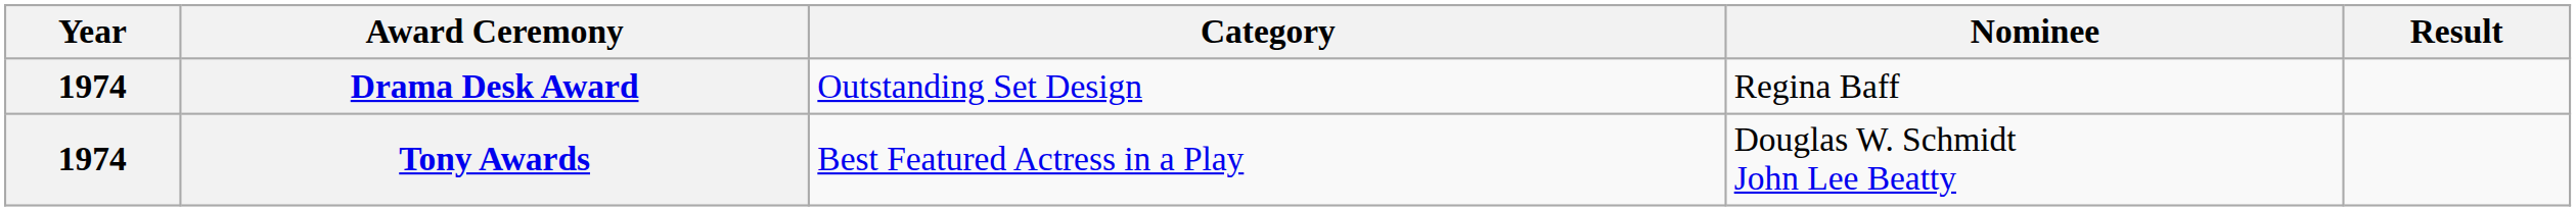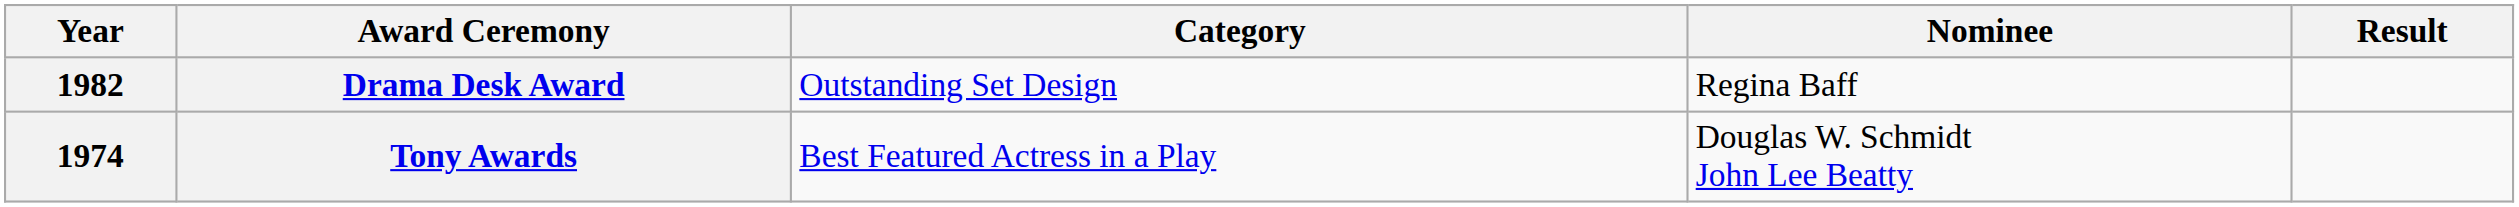 <table class="wikitable" width="95%">
 <tr>
 <th scope="col">Year</th>
 <th scope="col">Award Ceremony</th>
 <th scope="col">Category</th>
 <th scope="col">Nominee</th>
 <th scope="col">Result</th>
 </tr>
 <tr>
-<th scope="row" rowspan="1">1974</th>
+<th scope="row" rowspan="1">1982</th>
 <th scope="row" rowspan="1"><a href='#'>Drama Desk Award</a></th>
 <td scope="row" rowspan="1"><a href='#'>Outstanding Set Design</a></td>
 <td>Regina Baff</td>
 <td></td>
 </tr>
 <tr>
 <th scope="row" rowspan="5">1974</th>
 <th scope="row" rowspan="5"><a href='#'>Tony Awards</a></th>
 <td scope="row" rowspan="5"><a href='#'>Best Featured Actress in a Play</a></td>
 <td>Douglas W. Schmidt<br><a href='#'>John Lee Beatty</a></td>
 <td></td>
 </tr>
 </table>
